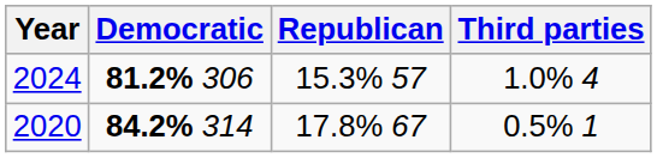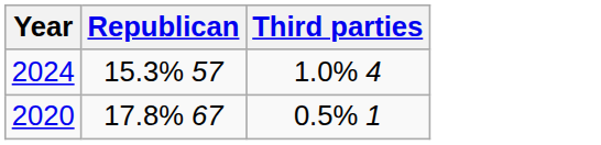 <table class="wikitable">
 <tr>
 <th>Year</th>
-<th><a href='#'>Democratic</a></th>
 <th><a href='#'>Republican</a></th>
 <th><a href='#'>Third parties</a></th>
 </tr>
 <tr>
 <td align="center" ><a href='#'>2024</a></td>
-<td align="center" ><strong>81.2%</strong> <em>306</em></td>
 <td align="center" >15.3% <em>57</em></td>
 <td align="center" >1.0% <em>4</em></td>
 </tr>
 <tr>
 <td align="center" ><a href='#'>2020</a></td>
-<td align="center" ><strong>84.2%</strong> <em>314</em></td>
 <td align="center" >17.8% <em>67</em></td>
 <td align="center" >0.5% <em>1</em></td>
 </tr>
 </table>
